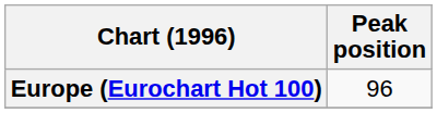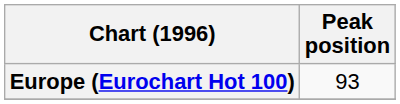 <table class="wikitable sortable plainrowheaders" style="text-align:center">
 <tr>
 <th>Chart (1996)</th>
 <th>Peak<br>position</th>
 </tr>
 <tr>
 <th scope="row">Europe (<a href='#'>Eurochart Hot 100</a>)</th>
-<td>96</td>
+<td>93</td>
 </tr>
 <tr>
 </tr>
 <tr>
 </tr>
 </table>
